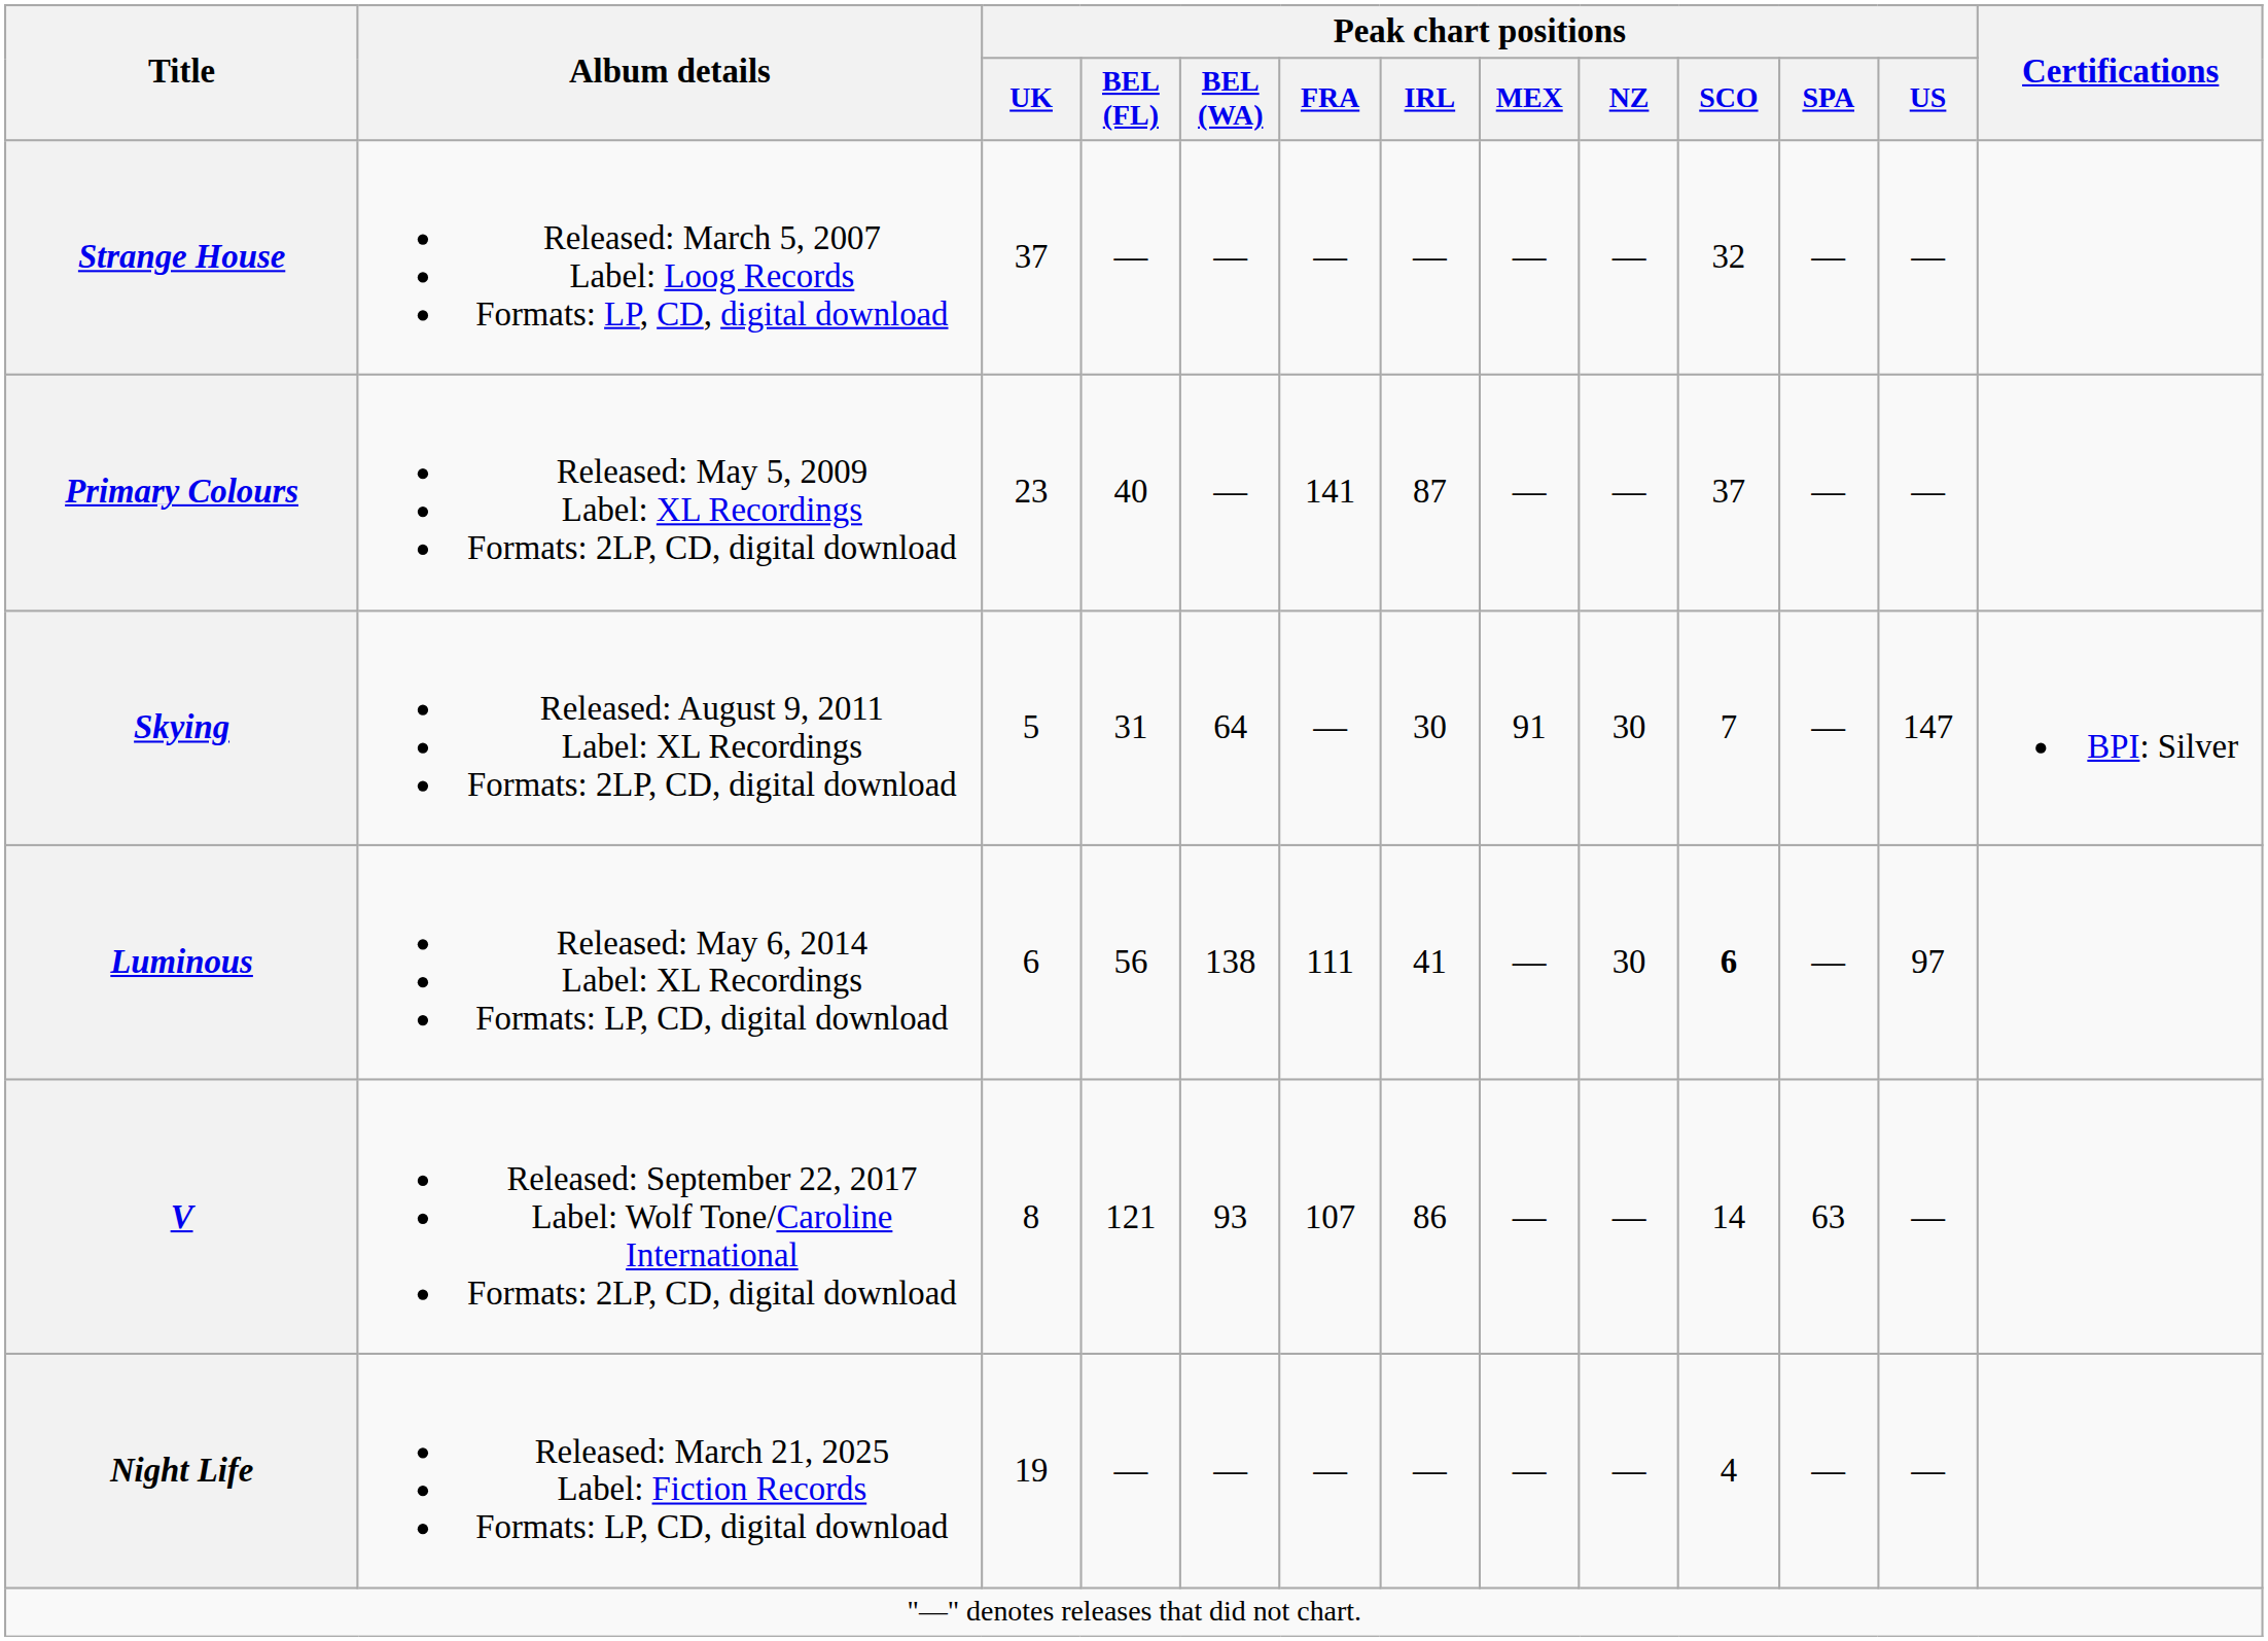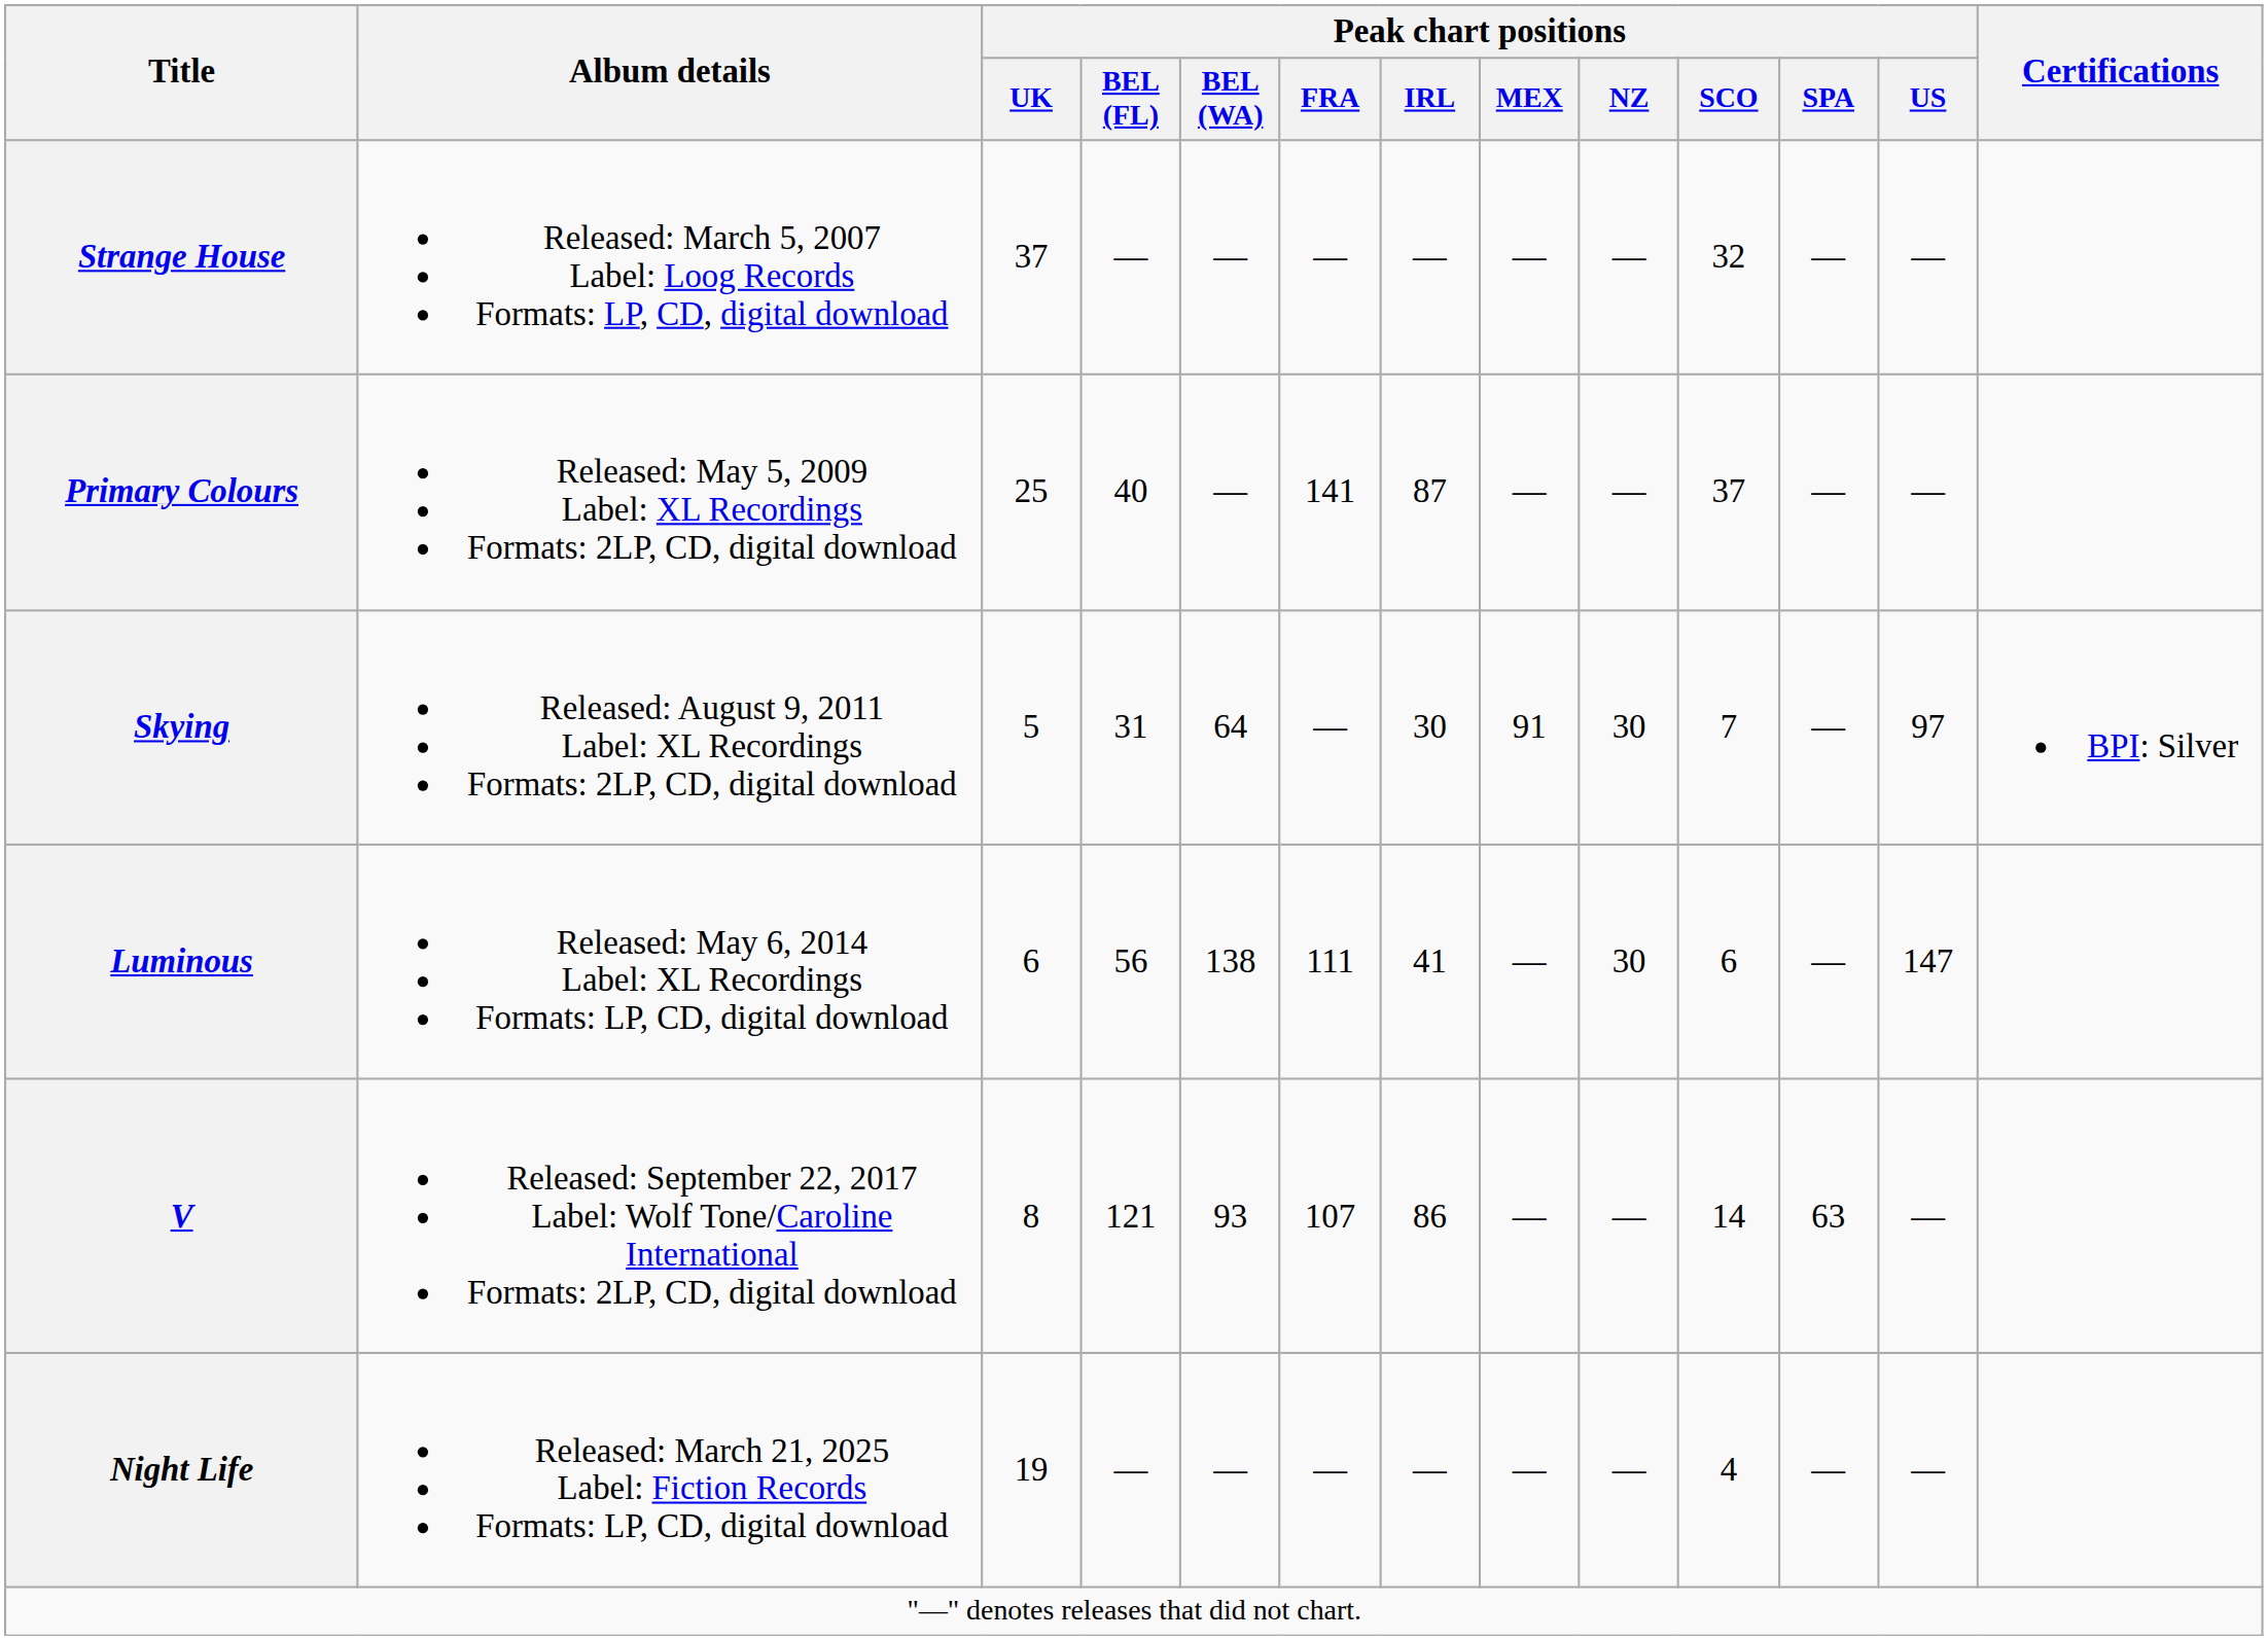 <table class="wikitable plainrowheaders" style="text-align:center;">
 <tr>
 <th scope="col" rowspan="2" style="width:10em;">Title</th>
 <th scope="col" rowspan="2" style="width:18em;">Album details</th>
 <th scope="col" colspan="10">Peak chart positions</th>
 <th scope="col" rowspan="2" style="width:8em;"><a href='#'>Certifications</a></th>
 </tr>
 <tr>
 <th scope="col" style="width:3em;font-size:85%;"><a href='#'>UK</a><br></th>
 <th scope="col" style="width:3em;font-size:85%;"><a href='#'>BEL<br>(FL)</a><br></th>
 <th scope="col" style="width:3em;font-size:85%;"><a href='#'>BEL<br>(WA)</a><br></th>
 <th scope="col" style="width:3em;font-size:85%;"><a href='#'>FRA</a><br></th>
 <th scope="col" style="width:3em;font-size:85%;"><a href='#'>IRL</a><br></th>
 <th scope="col" style="width:3em;font-size:85%;"><a href='#'>MEX</a><br></th>
 <th scope="col" style="width:3em;font-size:85%;"><a href='#'>NZ</a><br></th>
 <th scope="col" style="width:3em;font-size:85%;"><a href='#'>SCO</a><br></th>
 <th scope="col" style="width:3em;font-size:85%;"><a href='#'>SPA</a><br></th>
 <th scope="col" style="width:3em;font-size:85%;"><a href='#'>US</a><br></th>
 </tr>
 <tr>
 <th scope="row"><em><a href='#'>Strange House</a></em></th>
 <td><br><ul><li>Released: March 5, 2007</li><li>Label: <a href='#'>Loog Records</a></li><li>Formats: <a href='#'>LP</a>, <a href='#'>CD</a>, <a href='#'>digital download</a></li></ul></td>
 <td>37</td>
 <td>—</td>
 <td>—</td>
 <td>—</td>
 <td>—</td>
 <td>—</td>
 <td>—</td>
 <td>32</td>
 <td>—</td>
 <td>—</td>
 <td></td>
 </tr>
 <tr>
 <th scope="row"><em><a href='#'>Primary Colours</a></em></th>
 <td><br><ul><li>Released: May 5, 2009</li><li>Label: <a href='#'>XL Recordings</a></li><li>Formats: 2LP, CD, digital download</li></ul></td>
-<td>23</td>
+<td>25</td>
 <td>40</td>
 <td>—</td>
 <td>141</td>
 <td>87</td>
 <td>—</td>
 <td>—</td>
 <td>37</td>
 <td>—</td>
 <td>—</td>
 <td></td>
 </tr>
 <tr>
 <th scope="row"><em><a href='#'>Skying</a></em></th>
 <td><br><ul><li>Released: August 9, 2011</li><li>Label: XL Recordings</li><li>Formats: 2LP, CD, digital download</li></ul></td>
 <td>5</td>
 <td>31</td>
 <td>64</td>
 <td>—</td>
 <td>30</td>
 <td>91</td>
 <td>30</td>
 <td>7</td>
 <td>—</td>
-<td>147</td>
+<td>97</td>
 <td><br><ul><li><a href='#'>BPI</a>: Silver</li></ul></td>
 </tr>
 <tr>
 <th scope="row"><em><a href='#'>Luminous</a></em></th>
 <td><br><ul><li>Released: May 6, 2014</li><li>Label: XL Recordings</li><li>Formats: LP, CD, digital download</li></ul></td>
 <td>6</td>
 <td>56</td>
 <td>138</td>
 <td>111</td>
 <td>41</td>
 <td>—</td>
 <td>30</td>
-<td><strong>6</strong></td>
+<td>6</td>
 <td>—</td>
-<td>97</td>
+<td>147</td>
 <td></td>
 </tr>
 <tr>
 <th scope="row"><em><a href='#'>V</a></em></th>
 <td><br><ul><li>Released: September 22, 2017</li><li>Label: Wolf Tone/<a href='#'>Caroline International</a></li><li>Formats: 2LP, CD, digital download</li></ul></td>
 <td>8</td>
 <td>121</td>
 <td>93</td>
 <td>107</td>
 <td>86</td>
 <td>—</td>
 <td>—</td>
 <td>14</td>
 <td>63</td>
 <td>—</td>
 <td></td>
 </tr>
 <tr>
 <th scope="row"><em>Night Life</em></th>
 <td><br><ul><li>Released: March 21, 2025</li><li>Label: <a href='#'>Fiction Records</a></li><li>Formats: LP, CD, digital download</li></ul></td>
 <td>19</td>
 <td>—</td>
 <td>—</td>
 <td>—</td>
 <td>—</td>
 <td>—</td>
 <td>—</td>
 <td>4</td>
 <td>—</td>
 <td>—</td>
 <td></td>
 </tr>
 <tr>
 <td align="center" colspan="14" style="font-size: 85%">"—" denotes releases that did not chart.</td>
 </tr>
 </table>
